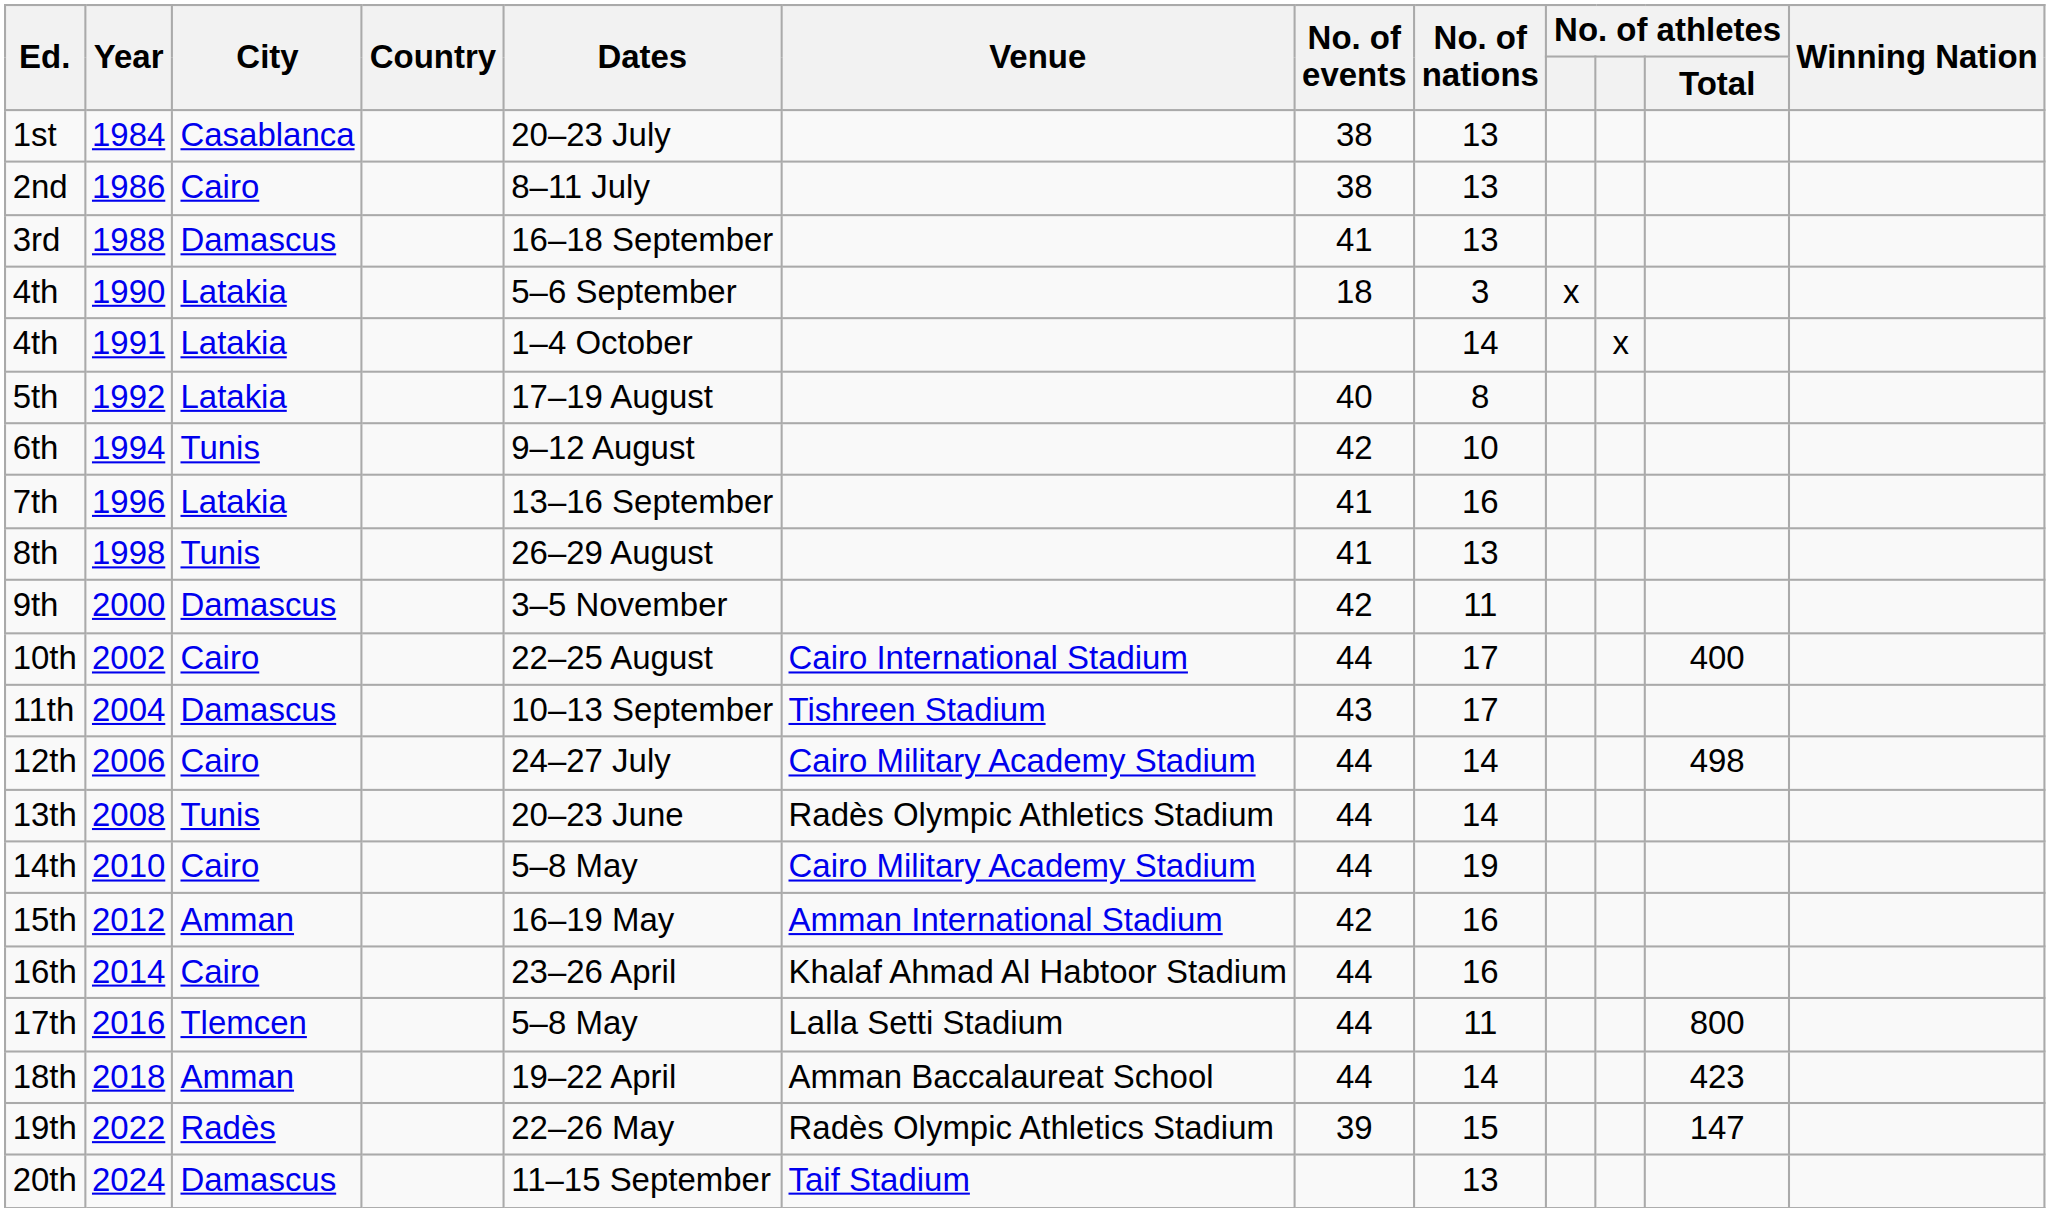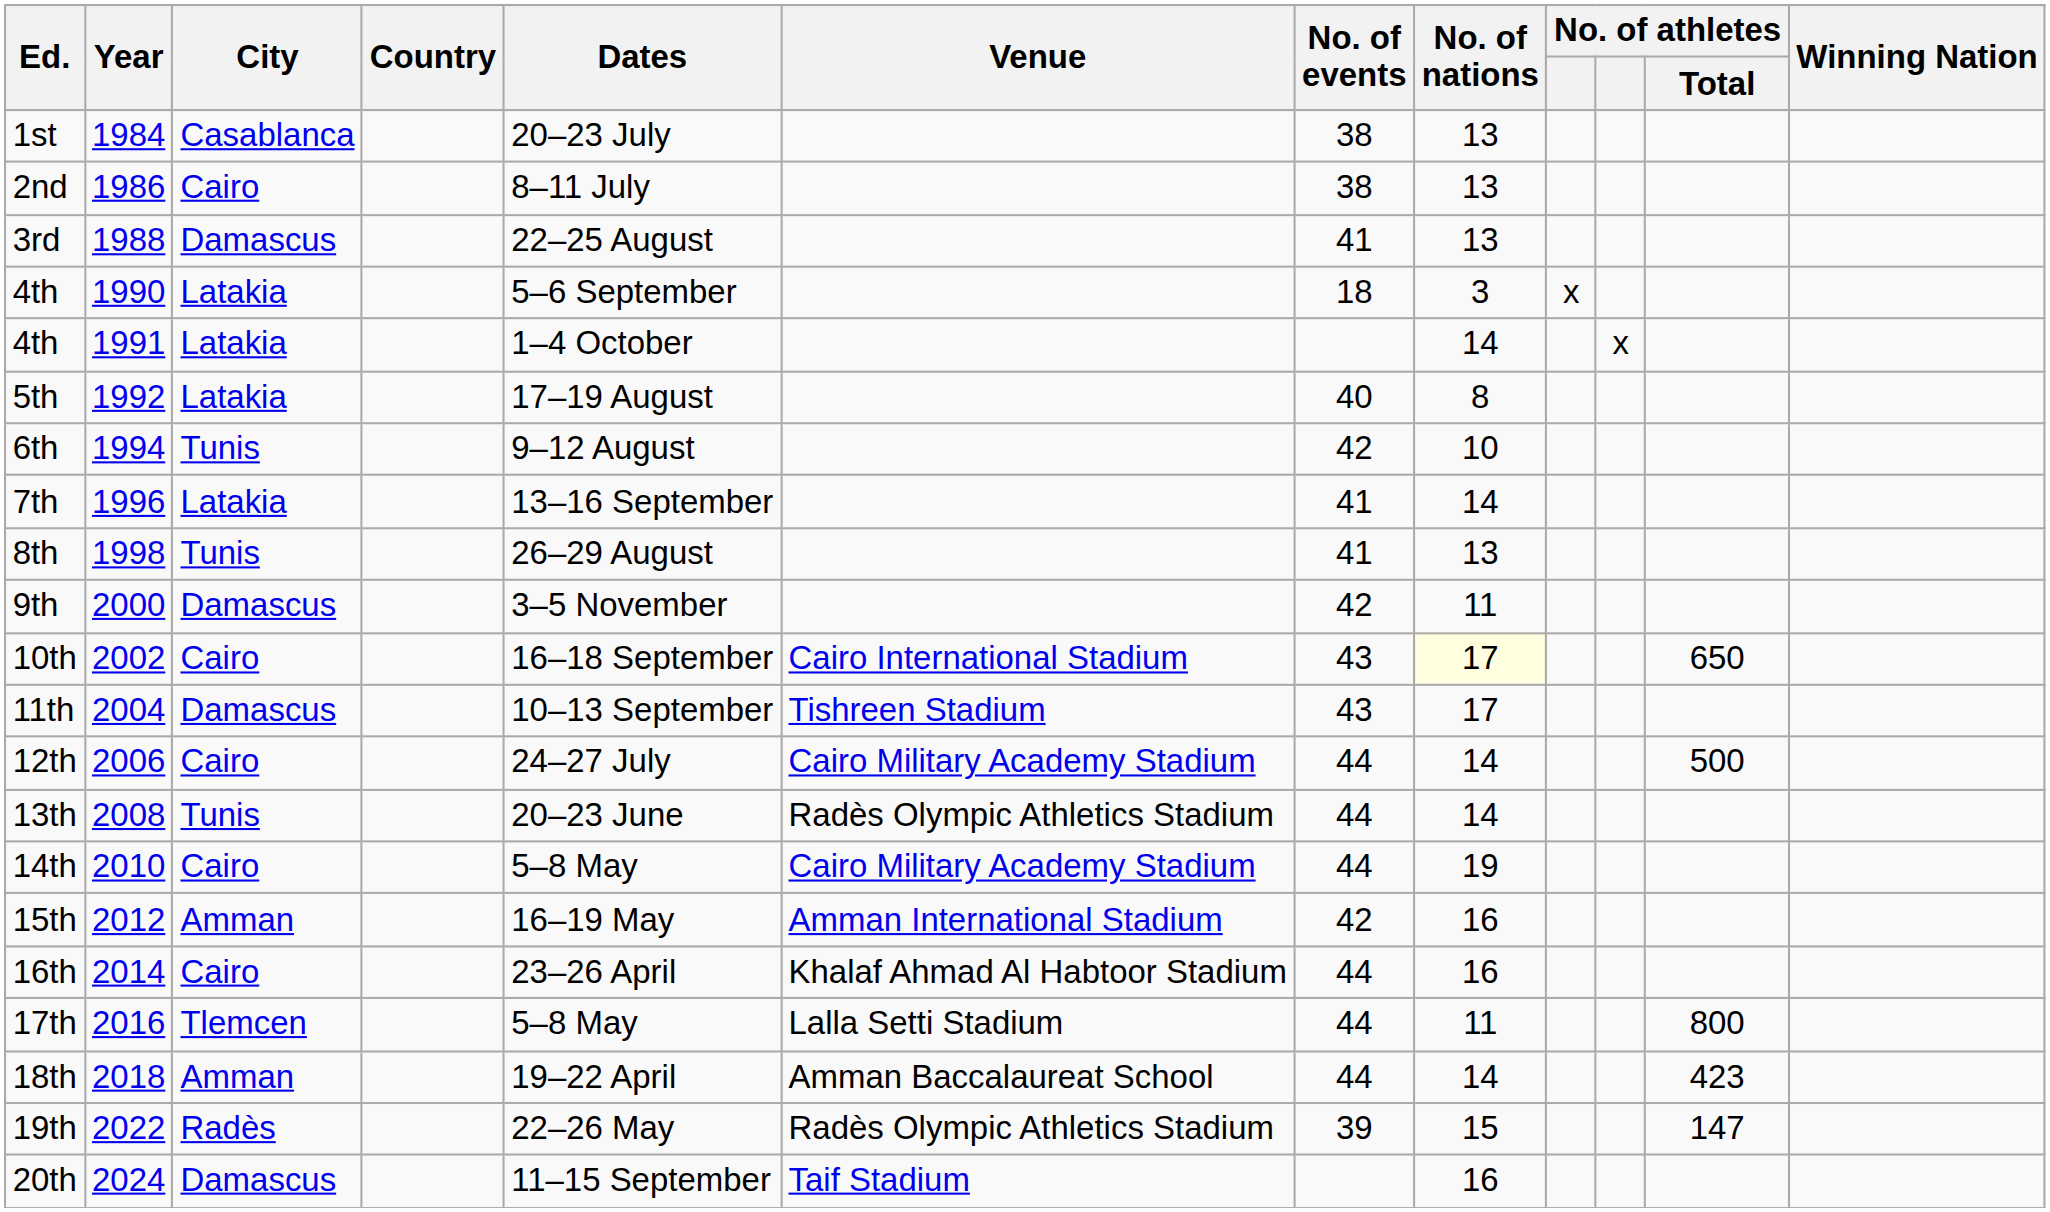 <table class=wikitable>
 <tr>
 <th rowspan=2>Ed.</th>
 <th rowspan=2>Year</th>
 <th rowspan=2>City</th>
 <th rowspan=2>Country</th>
 <th rowspan=2>Dates</th>
 <th rowspan=2>Venue</th>
 <th rowspan=2>No. of<br>events</th>
 <th rowspan=2>No. of<br>nations</th>
 <th colspan=3>No. of athletes</th>
 <th rowspan=2>Winning Nation</th>
 </tr>
 <tr>
 <th></th>
 <th></th>
 <th>Total</th>
 </tr>
 <tr>
 <td>1st</td>
 <td><a href='#'>1984</a></td>
 <td><a href='#'>Casablanca</a></td>
 <td></td>
 <td>20–23 July</td>
 <td></td>
 <td align=center>38</td>
 <td align=center>13</td>
 <td align=center></td>
 <td align=center></td>
 <td align=center></td>
 <td></td>
 </tr>
 <tr>
 <td>2nd</td>
 <td><a href='#'>1986</a></td>
 <td><a href='#'>Cairo</a></td>
 <td></td>
 <td>8–11 July</td>
 <td></td>
 <td align=center>38</td>
 <td align=center>13</td>
 <td align=center></td>
 <td align=center></td>
 <td align=center></td>
 <td></td>
 </tr>
 <tr>
 <td>3rd</td>
 <td><a href='#'>1988</a></td>
 <td><a href='#'>Damascus</a></td>
 <td></td>
-<td>16–18 September</td>
+<td>22–25 August</td>
 <td></td>
 <td align=center>41</td>
 <td align=center>13</td>
 <td align=center></td>
 <td align=center></td>
 <td align=center></td>
 <td></td>
 </tr>
 <tr>
 <td>4th</td>
 <td><a href='#'>1990</a></td>
 <td><a href='#'>Latakia</a></td>
 <td></td>
 <td>5–6 September</td>
 <td></td>
 <td align=center>18</td>
 <td align=center>3</td>
 <td align=center>x</td>
 <td align=center></td>
 <td align=center></td>
 <td></td>
 </tr>
 <tr>
 <td>4th</td>
 <td><a href='#'>1991</a></td>
 <td><a href='#'>Latakia</a></td>
 <td></td>
 <td>1–4 October</td>
 <td></td>
 <td align=center></td>
 <td align=center>14</td>
 <td align=center></td>
 <td align=center>x</td>
 <td align=center></td>
 <td></td>
 </tr>
 <tr>
 <td>5th</td>
 <td><a href='#'>1992</a></td>
 <td><a href='#'>Latakia</a></td>
 <td></td>
 <td>17–19 August</td>
 <td></td>
 <td align=center>40</td>
 <td align=center>8</td>
 <td align=center></td>
 <td align=center></td>
 <td align=center></td>
 <td></td>
 </tr>
 <tr>
 <td>6th</td>
 <td><a href='#'>1994</a></td>
 <td><a href='#'>Tunis</a></td>
 <td></td>
 <td>9–12 August</td>
 <td></td>
 <td align=center>42</td>
 <td align=center>10</td>
 <td align=center></td>
 <td align=center></td>
 <td align=center></td>
 <td></td>
 </tr>
 <tr>
 <td>7th</td>
 <td><a href='#'>1996</a></td>
 <td><a href='#'>Latakia</a></td>
 <td></td>
 <td>13–16 September</td>
 <td></td>
 <td align=center>41</td>
-<td align=center>16</td>
+<td align=center>14</td>
 <td align=center></td>
 <td align=center></td>
 <td align=center></td>
 <td></td>
 </tr>
 <tr>
 <td>8th</td>
 <td><a href='#'>1998</a></td>
 <td><a href='#'>Tunis</a></td>
 <td></td>
 <td>26–29 August</td>
 <td></td>
 <td align=center>41</td>
 <td align=center>13</td>
 <td align=center></td>
 <td align=center></td>
 <td align=center></td>
 <td></td>
 </tr>
 <tr>
 <td>9th</td>
 <td><a href='#'>2000</a></td>
 <td><a href='#'>Damascus</a></td>
 <td></td>
 <td>3–5 November</td>
 <td></td>
 <td align=center>42</td>
 <td align=center>11</td>
 <td align=center></td>
 <td align=center></td>
 <td align=center></td>
 <td></td>
 </tr>
 <tr>
 <td>10th</td>
 <td><a href='#'>2002</a></td>
 <td><a href='#'>Cairo</a></td>
 <td></td>
-<td>22–25 August</td>
+<td>16–18 September</td>
 <td><a href='#'>Cairo International Stadium</a></td>
-<td align=center>44</td>
-<td align=center>17</td>
+<td align=center>43</td>
+<td align=center style="background: lightyellow;">17</td>
 <td align=center></td>
 <td align=center></td>
-<td align=center>400</td>
+<td align=center>650</td>
 <td></td>
 </tr>
 <tr>
 <td>11th</td>
 <td><a href='#'>2004</a></td>
 <td><a href='#'>Damascus</a></td>
 <td></td>
 <td>10–13 September</td>
 <td><a href='#'>Tishreen Stadium</a></td>
 <td align=center>43</td>
 <td align=center>17</td>
 <td align=center></td>
 <td align=center></td>
 <td align=center></td>
 <td></td>
 </tr>
 <tr>
 <td>12th</td>
 <td><a href='#'>2006</a></td>
 <td><a href='#'>Cairo</a></td>
 <td></td>
 <td>24–27 July</td>
 <td><a href='#'>Cairo Military Academy Stadium</a></td>
 <td align=center>44</td>
 <td align=center>14</td>
 <td align=center></td>
 <td align=center></td>
-<td align=center>498</td>
+<td align=center>500</td>
 <td></td>
 </tr>
 <tr>
 <td>13th</td>
 <td><a href='#'>2008</a></td>
 <td><a href='#'>Tunis</a></td>
 <td></td>
 <td>20–23 June</td>
 <td>Radès Olympic Athletics Stadium</td>
 <td align=center>44</td>
 <td align=center>14</td>
 <td align=center></td>
 <td align=center></td>
 <td align=center></td>
 <td></td>
 </tr>
 <tr>
 <td>14th</td>
 <td><a href='#'>2010</a></td>
 <td><a href='#'>Cairo</a></td>
 <td></td>
 <td>5–8 May</td>
 <td><a href='#'>Cairo Military Academy Stadium</a></td>
 <td align=center>44</td>
 <td align=center>19</td>
 <td align=center></td>
 <td align=center></td>
 <td align=center></td>
 <td></td>
 </tr>
 <tr>
 <td>15th</td>
 <td><a href='#'>2012</a></td>
 <td><a href='#'>Amman</a></td>
 <td></td>
 <td>16–19 May</td>
 <td><a href='#'>Amman International Stadium</a></td>
 <td align=center>42</td>
 <td align=center>16</td>
 <td align=center></td>
 <td align=center></td>
 <td align=center></td>
 <td></td>
 </tr>
 <tr>
 <td>16th</td>
 <td><a href='#'>2014</a></td>
 <td><a href='#'>Cairo</a></td>
 <td></td>
 <td>23–26 April</td>
 <td>Khalaf Ahmad Al Habtoor Stadium</td>
 <td align=center>44</td>
 <td align=center>16</td>
 <td align=center></td>
 <td align=center></td>
 <td align=center></td>
 <td></td>
 </tr>
 <tr>
 <td>17th</td>
 <td><a href='#'>2016</a></td>
 <td><a href='#'>Tlemcen</a></td>
 <td></td>
 <td>5–8 May</td>
 <td>Lalla Setti Stadium</td>
 <td align=center>44</td>
 <td align=center>11</td>
 <td align=center></td>
 <td align=center></td>
 <td align=center>800</td>
 <td></td>
 </tr>
 <tr>
 <td>18th</td>
 <td><a href='#'>2018</a></td>
 <td><a href='#'>Amman</a></td>
 <td></td>
 <td>19–22 April</td>
 <td>Amman Baccalaureat School</td>
 <td align=center>44</td>
 <td align=center>14</td>
 <td align=center></td>
 <td align=center></td>
 <td align=center>423</td>
 <td></td>
 </tr>
 <tr>
 <td>19th</td>
 <td><a href='#'>2022</a></td>
 <td><a href='#'>Radès</a></td>
 <td></td>
 <td>22–26 May</td>
 <td>Radès Olympic Athletics Stadium</td>
 <td align=center>39</td>
 <td align=center>15</td>
 <td align=center></td>
 <td align=center></td>
 <td align=center>147</td>
 <td></td>
 </tr>
 <tr>
 <td>20th</td>
 <td><a href='#'>2024</a></td>
 <td><a href='#'>Damascus</a></td>
 <td></td>
 <td>11–15 September</td>
 <td><a href='#'>Taif Stadium</a></td>
 <td align=center></td>
-<td align=center>13</td>
+<td align=center>16</td>
 <td align=center></td>
 <td align=center></td>
 <td align=center></td>
 <td align=center></td>
 </tr>
 </table>
